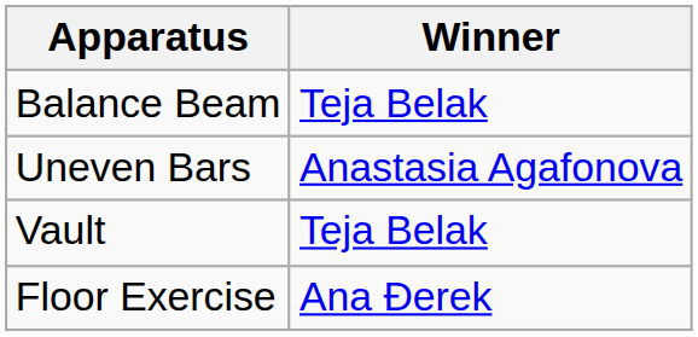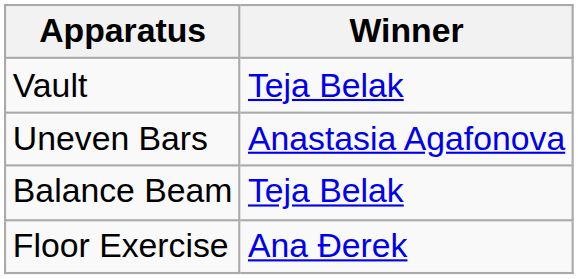 <table class="wikitable sortable">
 <tr>
 <th>Apparatus</th>
 <th>Winner</th>
 </tr>
 <tr>
-<td>Balance Beam</td>
+<td>Vault</td>
 <td> <a href='#'>Teja Belak</a></td>
 </tr>
 <tr>
 <td>Uneven Bars</td>
 <td> <a href='#'>Anastasia Agafonova</a></td>
 </tr>
 <tr>
-<td>Vault</td>
+<td>Balance Beam</td>
 <td> <a href='#'>Teja Belak</a></td>
 </tr>
 <tr>
 <td>Floor Exercise</td>
 <td> <a href='#'>Ana Đerek</a></td>
 </tr>
 </table>
